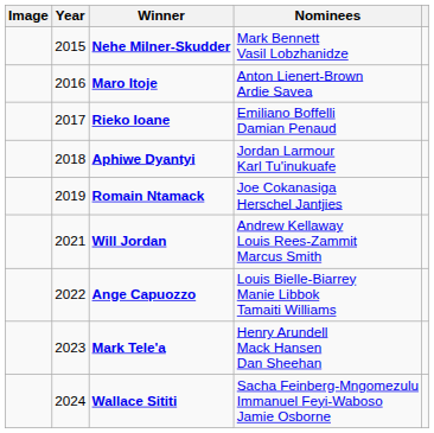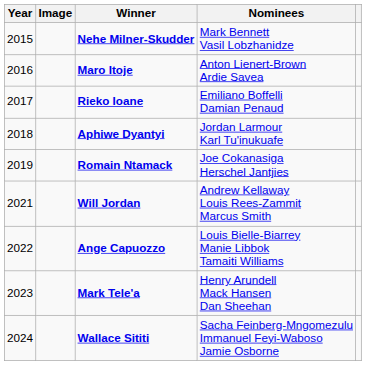 <table class=wikitable>
 <tr>
+<th>Year</th>
 <th scope=col class=unsortable>Image</th>
-<th>Year</th>
 <th>Winner</th>
 <th>Nominees</th>
 <th></th>
 </tr>
 <tr>
+<td>2015</td>
 <td></td>
-<td>2015</td>
 <td> <strong><a href='#'>Nehe Milner-Skudder</a></strong></td>
 <td> <a href='#'>Mark Bennett</a><br> <a href='#'>Vasil Lobzhanidze</a></td>
 <td></td>
 </tr>
 <tr>
+<td>2016</td>
 <td></td>
-<td>2016</td>
 <td> <strong><a href='#'>Maro Itoje</a></strong></td>
 <td> <a href='#'>Anton Lienert-Brown</a><br> <a href='#'>Ardie Savea</a></td>
 <td></td>
 </tr>
 <tr>
+<td>2017</td>
 <td></td>
-<td>2017</td>
 <td> <strong><a href='#'>Rieko Ioane</a></strong></td>
 <td> <a href='#'>Emiliano Boffelli</a><br> <a href='#'>Damian Penaud</a></td>
 <td></td>
 </tr>
 <tr>
+<td>2018</td>
 <td></td>
-<td>2018</td>
 <td> <strong><a href='#'>Aphiwe Dyantyi</a></strong></td>
 <td> <a href='#'>Jordan Larmour</a><br> <a href='#'>Karl Tu'inukuafe</a></td>
 <td></td>
 </tr>
 <tr>
+<td>2019</td>
 <td></td>
-<td>2019</td>
 <td> <strong><a href='#'>Romain Ntamack</a></strong></td>
 <td> <a href='#'>Joe Cokanasiga</a><br> <a href='#'>Herschel Jantjies</a></td>
 <td></td>
 </tr>
 <tr>
+<td>2021</td>
 <td></td>
-<td>2021</td>
 <td> <strong><a href='#'>Will Jordan</a></strong></td>
 <td> <a href='#'>Andrew Kellaway</a><br> <a href='#'>Louis Rees-Zammit</a><br> <a href='#'>Marcus Smith</a></td>
 <td></td>
 </tr>
 <tr>
+<td>2022</td>
 <td></td>
-<td>2022</td>
 <td> <strong><a href='#'>Ange Capuozzo</a></strong></td>
 <td> <a href='#'>Louis Bielle-Biarrey</a><br> <a href='#'>Manie Libbok</a><br> <a href='#'>Tamaiti Williams</a></td>
 <td></td>
 </tr>
 <tr>
+<td>2023</td>
 <td></td>
-<td>2023</td>
 <td> <strong><a href='#'>Mark Tele'a</a></strong></td>
 <td> <a href='#'>Henry Arundell</a><br> <a href='#'>Mack Hansen</a><br> <a href='#'>Dan Sheehan</a></td>
 <td></td>
 </tr>
 <tr>
+<td>2024</td>
 <td></td>
-<td>2024</td>
 <td> <strong><a href='#'>Wallace Sititi</a></strong></td>
 <td> <a href='#'>Sacha Feinberg-Mngomezulu</a><br> <a href='#'>Immanuel Feyi-Waboso</a><br> <a href='#'>Jamie Osborne</a></td>
 <td></td>
 </tr>
 </table>
